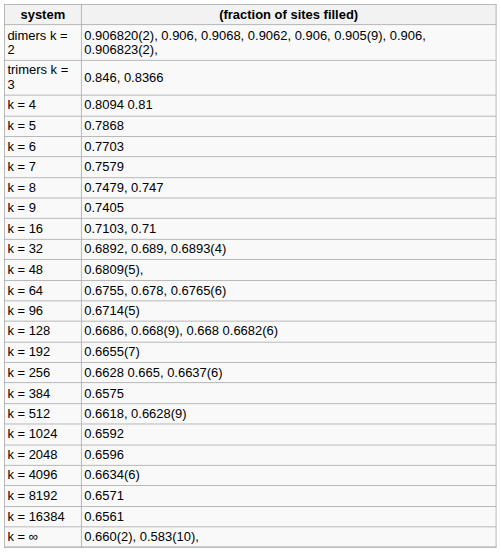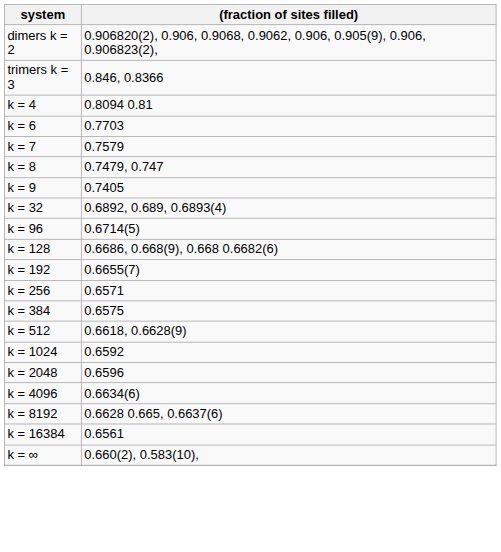 <table class="wikitable">
 <tr>
 <th>system</th>
 <th>(fraction of sites filled)</th>
 </tr>
 <tr>
 <td>dimers k = 2</td>
 <td>0.906820(2), 0.906, 0.9068, 0.9062, 0.906, 0.905(9), 0.906, 0.906823(2),</td>
 </tr>
 <tr>
 <td>trimers k = 3</td>
 <td> 0.846, 0.8366 </td>
 </tr>
 <tr>
 <td>k = 4</td>
 <td>0.8094  0.81</td>
 </tr>
 <tr>
-<td>k = 5</td>
-<td>0.7868 </td>
-</tr>
-<tr>
 <td>k = 6</td>
 <td>0.7703 </td>
 </tr>
 <tr>
 <td>k = 7</td>
 <td>0.7579 </td>
 </tr>
 <tr>
 <td>k = 8</td>
 <td>0.7479, 0.747</td>
 </tr>
 <tr>
 <td>k = 9</td>
 <td>0.7405</td>
 </tr>
 <tr>
-<td>k = 16</td>
-<td>0.7103, 0.71</td>
-</tr>
-<tr>
 <td>k = 32</td>
 <td>0.6892, 0.689, 0.6893(4)</td>
-</tr>
-<tr>
-<td>k = 48</td>
-<td>0.6809(5),</td>
-</tr>
-<tr>
-<td>k = 64</td>
-<td>0.6755, 0.678, 0.6765(6)</td>
 </tr>
 <tr>
 <td>k = 96</td>
 <td>0.6714(5)</td>
 </tr>
 <tr>
 <td>k = 128</td>
 <td>0.6686, 0.668(9), 0.668 0.6682(6)</td>
 </tr>
 <tr>
 <td>k = 192</td>
 <td>0.6655(7)</td>
 </tr>
 <tr>
 <td>k = 256</td>
-<td>0.6628 0.665, 0.6637(6)</td>
+<td>0.6571 </td>
 </tr>
 <tr>
 <td>k = 384</td>
 <td>0.6575</td>
 </tr>
 <tr>
 <td>k = 512</td>
 <td>0.6618, 0.6628(9)</td>
 </tr>
 <tr>
 <td>k = 1024</td>
 <td>0.6592 </td>
 </tr>
 <tr>
 <td>k = 2048</td>
 <td>0.6596 </td>
 </tr>
 <tr>
 <td>k = 4096</td>
 <td>0.6634(6)</td>
 </tr>
 <tr>
 <td>k = 8192</td>
-<td>0.6571 </td>
+<td>0.6628 0.665, 0.6637(6)</td>
 </tr>
 <tr>
 <td>k = 16384</td>
 <td>0.6561 </td>
 </tr>
 <tr>
 <td>k = ∞</td>
 <td>0.660(2), 0.583(10),</td>
 </tr>
 <tr>
 </tr>
 </table>
